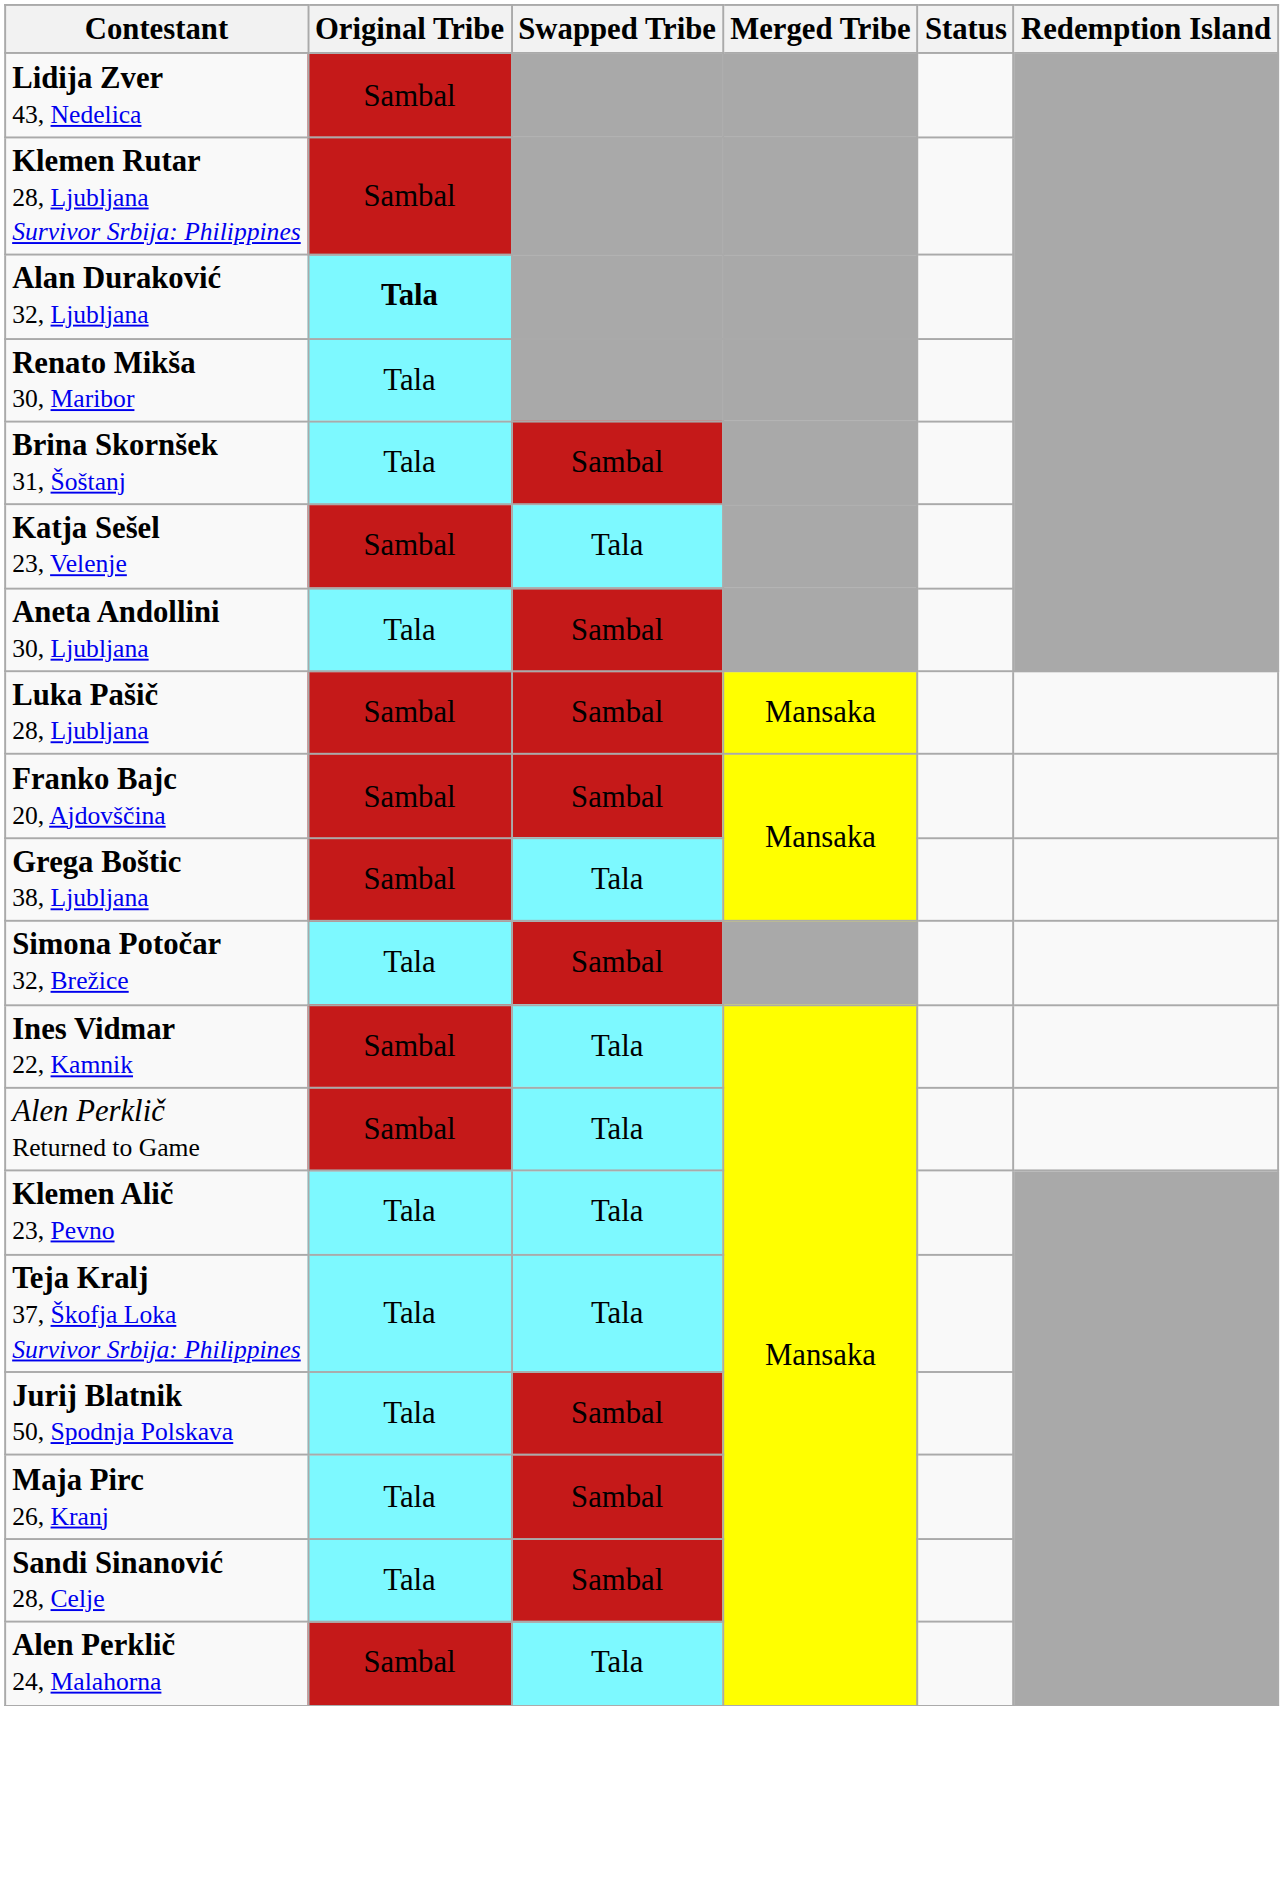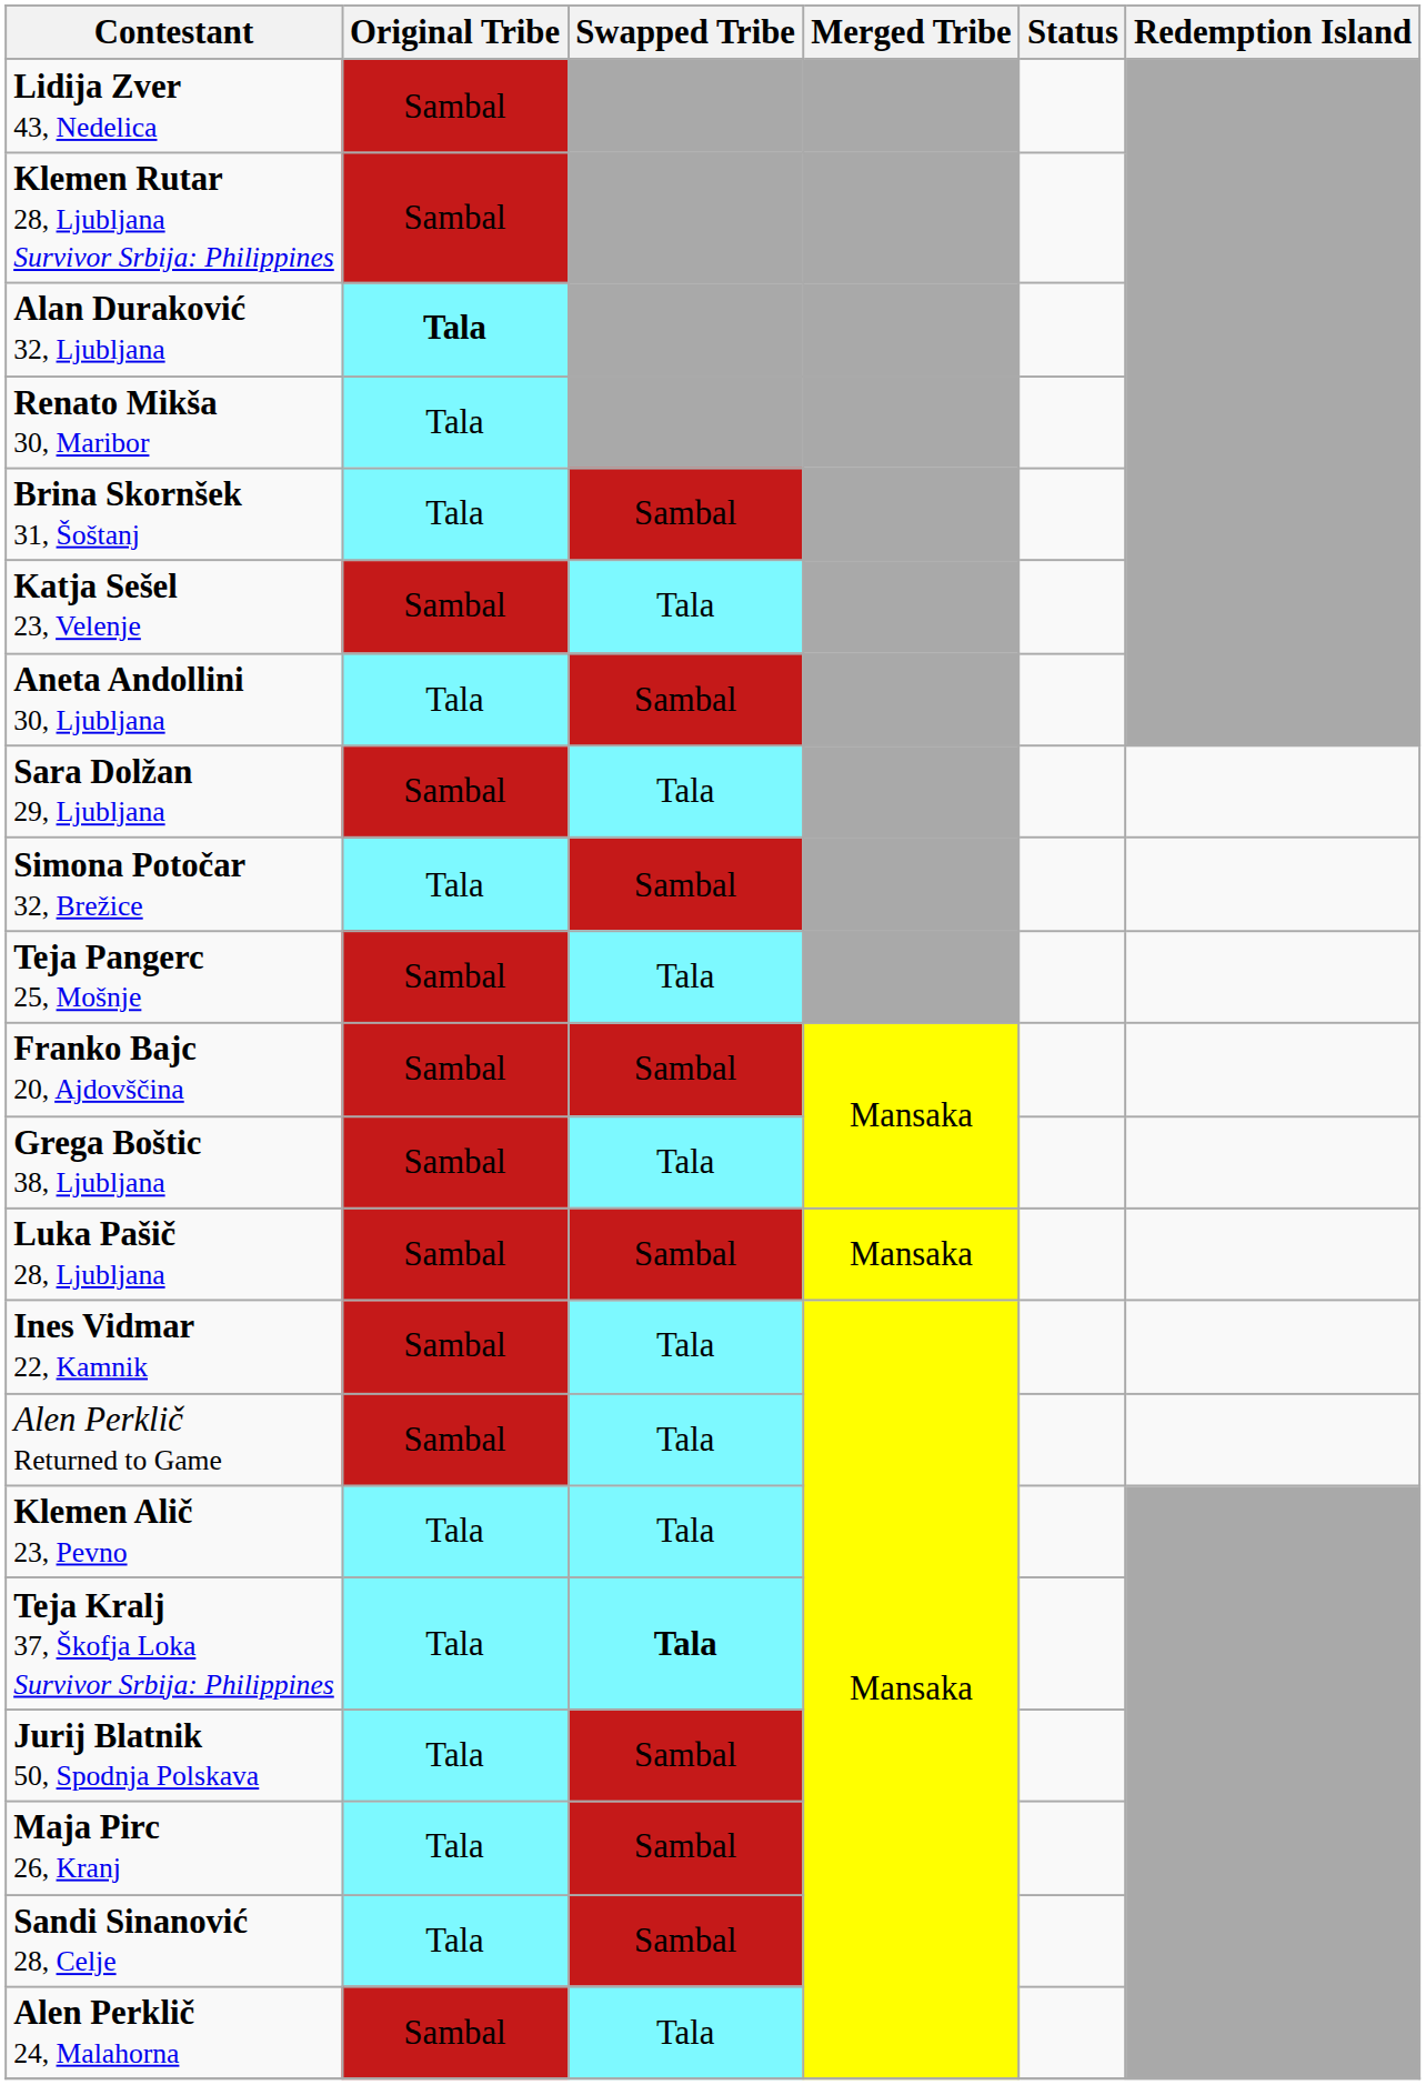 <table class="wikitable sortable" style="margin:auto; text-align:center">
 <tr>
 <th>Contestant</th>
 <th>Original Tribe</th>
 <th>Swapped Tribe</th>
 <th>Merged Tribe</th>
 <th>Status</th>
 <th>Redemption Island</th>
 </tr>
 <tr>
 <td align="left"><strong>Lidija Zver</strong><br><small>43, <a href='#'>Nedelica</a></small></td>
 <td bgcolor="#C51919" align=center>Sambal</td>
 <td bgcolor="darkgrey"></td>
 <td bgcolor="darkgray" rowspan="1"></td>
 <td></td>
 <td bgcolor="darkgrey" rowspan="7"></td>
 </tr>
 <tr>
 <td align="left"><strong>Klemen Rutar</strong><br><small>28, <a href='#'>Ljubljana</a><br><em><a href='#'>Survivor Srbija: Philippines</a></em></small></td>
 <td bgcolor="#C51919" align=center>Sambal</td>
 <td bgcolor="darkgrey"></td>
 <td bgcolor="darkgray" rowspan="1"></td>
 <td></td>
 </tr>
 <tr>
 <td align="left"><strong>Alan Duraković</strong><br><small>32, <a href='#'>Ljubljana</a></small></td>
 <td bgcolor="#7DF9FF" align=center><strong>Tala</strong></td>
 <td bgcolor="darkgrey"></td>
 <td bgcolor="darkgray" rowspan="1"></td>
 <td></td>
 </tr>
 <tr>
 <td align="left"><strong>Renato Mikša</strong><br><small>30, <a href='#'>Maribor</a></small></td>
 <td bgcolor="#7DF9FF" align=center>Tala</td>
 <td bgcolor="darkgrey"></td>
 <td bgcolor="darkgray" rowspan="1"></td>
 <td></td>
 </tr>
 <tr>
 <td align="left"><strong>Brina Skornšek</strong><br><small>31, <a href='#'>Šoštanj</a></small></td>
 <td bgcolor="#7DF9FF" align=center>Tala</td>
 <td bgcolor="#C51919">Sambal</td>
 <td bgcolor="darkgray" rowspan="1"></td>
 <td></td>
 </tr>
 <tr>
 <td align="left"><strong>Katja Sešel</strong><br><small>23, <a href='#'>Velenje</a></small></td>
 <td bgcolor="#C51919" align=center>Sambal</td>
 <td bgcolor="#7DF9FF">Tala</td>
 <td bgcolor="darkgray" rowspan="1"></td>
 <td></td>
 </tr>
 <tr>
 <td align="left"><strong>Aneta Andollini</strong><br><small>30, <a href='#'>Ljubljana</a></small></td>
 <td bgcolor="#7DF9FF" align=center>Tala</td>
 <td bgcolor="#C51919">Sambal</td>
 <td bgcolor="darkgray" rowspan="1"></td>
 <td></td>
 </tr>
 <tr>
-<td align="left"><strong>Luka Pašič</strong><br><small>28, <a href='#'>Ljubljana</a></small></td>
+<td align="left"><strong>Sara Dolžan</strong><br><small>29, <a href='#'>Ljubljana</a></small></td>
 <td bgcolor="#C51919" align=center>Sambal</td>
+<td bgcolor="#7DF9FF">Tala</td>
+<td bgcolor="darkgrey" rowspan="1"></td>
+<td></td>
+<td></td>
+</tr>
+<tr>
+<td align="left"><strong>Simona Potočar</strong><br><small>32, <a href='#'>Brežice</a></small></td>
+<td bgcolor="#7DF9FF" align=center>Tala</td>
 <td bgcolor="#C51919">Sambal</td>
-<td bgcolor="yellow">Mansaka</td>
+<td bgcolor="darkgrey" rowspan="1"></td>
+<td></td>
+<td></td>
+</tr>
+<tr>
+<td align="left"><strong>Teja Pangerc</strong><br><small>25, <a href='#'>Mošnje</a></small></td>
+<td bgcolor="#C51919" align=center>Sambal</td>
+<td bgcolor="#7DF9FF">Tala</td>
+<td bgcolor="darkgrey" rowspan="1"></td>
 <td></td>
 <td></td>
 </tr>
 <tr>
 <td align="left"><strong>Franko Bajc</strong><br><small>20, <a href='#'>Ajdovščina</a></small></td>
 <td bgcolor="#C51919" align=center>Sambal</td>
 <td bgcolor="#C51919">Sambal</td>
 <td bgcolor="yellow" rowspan="2">Mansaka</td>
 <td></td>
 <td></td>
 </tr>
 <tr>
 <td align="left"><strong>Grega Boštic</strong><br><small>38, <a href='#'>Ljubljana</a></small></td>
 <td bgcolor="#C51919" align=center>Sambal</td>
 <td bgcolor="#7DF9FF">Tala</td>
 <td></td>
 <td></td>
 </tr>
 <tr>
-<td align="left"><strong>Simona Potočar</strong><br><small>32, <a href='#'>Brežice</a></small></td>
-<td bgcolor="#7DF9FF" align=center>Tala</td>
+<td align="left"><strong>Luka Pašič</strong><br><small>28, <a href='#'>Ljubljana</a></small></td>
+<td bgcolor="#C51919" align=center>Sambal</td>
 <td bgcolor="#C51919">Sambal</td>
-<td bgcolor="darkgrey" rowspan="1"></td>
+<td bgcolor="yellow">Mansaka</td>
 <td></td>
 <td></td>
 </tr>
 <tr>
 <td align="left"><strong>Ines Vidmar</strong><br><small>22, <a href='#'>Kamnik</a></small></td>
 <td bgcolor="#C51919" align=center>Sambal</td>
 <td bgcolor="#7DF9FF">Tala</td>
 <td bgcolor="yellow" rowspan="8">Mansaka</td>
 <td></td>
 <td></td>
 </tr>
 <tr>
 <td align="left"><em>Alen Perklič</em><br><small>Returned to Game</small></td>
 <td bgcolor="#C51919" align=center>Sambal</td>
 <td bgcolor="#7DF9FF">Tala</td>
 <td></td>
 <td></td>
 </tr>
 <tr>
 <td align="left"><strong>Klemen Alič</strong><br><small>23, <a href='#'>Pevno</a></small></td>
 <td bgcolor="#7DF9FF" align=center>Tala</td>
 <td bgcolor="#7DF9FF">Tala</td>
 <td></td>
 <td bgcolor="darkgrey" rowspan="6"></td>
 </tr>
 <tr>
 <td align="left"><strong>Teja Kralj</strong><br><small>37, <a href='#'>Škofja Loka</a><br><em><a href='#'>Survivor Srbija: Philippines</a></em></small></td>
 <td bgcolor="#7DF9FF" align=center>Tala</td>
-<td bgcolor="7DF9FF">Tala</td>
+<td bgcolor="7DF9FF"><strong>Tala</strong></td>
 <td></td>
 </tr>
 <tr>
 <td align="left"><strong>Jurij Blatnik</strong><br><small>50, <a href='#'>Spodnja Polskava</a></small></td>
 <td bgcolor="#7DF9FF" align=center>Tala</td>
 <td bgcolor="#C51919">Sambal</td>
 <td></td>
 </tr>
 <tr>
 <td align="left"><strong>Maja Pirc</strong><br><small>26, <a href='#'>Kranj</a></small></td>
 <td bgcolor="#7DF9FF" align=center>Tala</td>
 <td bgcolor="#C51919">Sambal</td>
 <td></td>
 </tr>
 <tr>
 <td align="left"><strong>Sandi Sinanović</strong><br><small>28, <a href='#'>Celje</a></small></td>
 <td bgcolor="#7DF9FF" align=center>Tala</td>
 <td bgcolor="#C51919">Sambal</td>
 <td></td>
 </tr>
 <tr>
 <td align="left"><strong>Alen Perklič</strong><br><small>24, <a href='#'>Malahorna</a></small></td>
 <td bgcolor="#C51919" align=center>Sambal</td>
 <td bgcolor="#7DF9FF">Tala</td>
 <td></td>
 </tr>
 <tr>
 </tr>
 </table>
